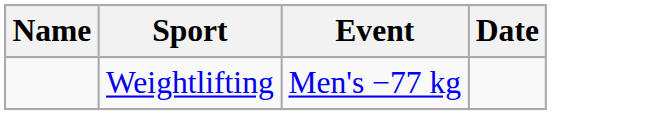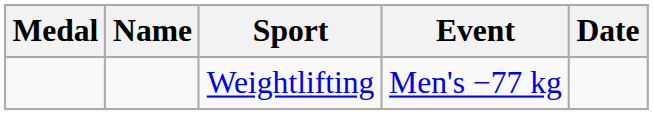 <table class="wikitable"  style="font-size: 95%;">
 <tr>
+<th>Medal</th>
 <th>Name</th>
 <th>Sport</th>
 <th>Event</th>
 <th>Date</th>
 </tr>
 <tr>
 <td></td>
+<td></td>
 <td><a href='#'>Weightlifting</a></td>
 <td><a href='#'>Men's −77 kg</a></td>
 <td></td>
 </tr>
 </table>
